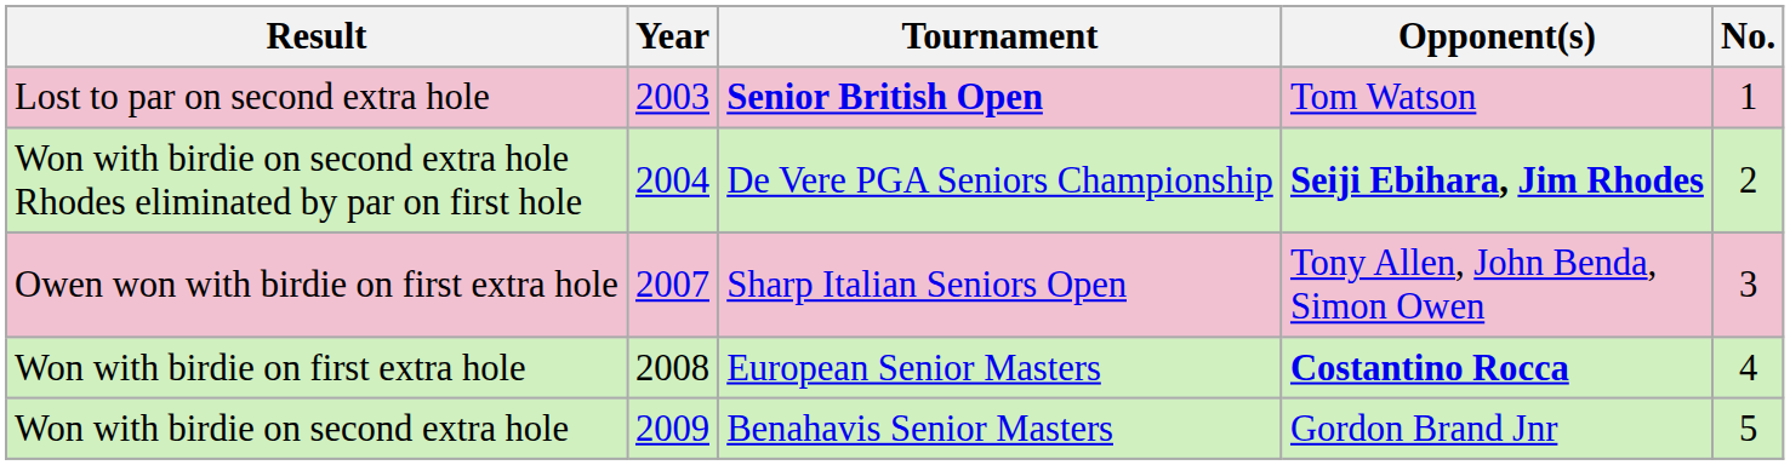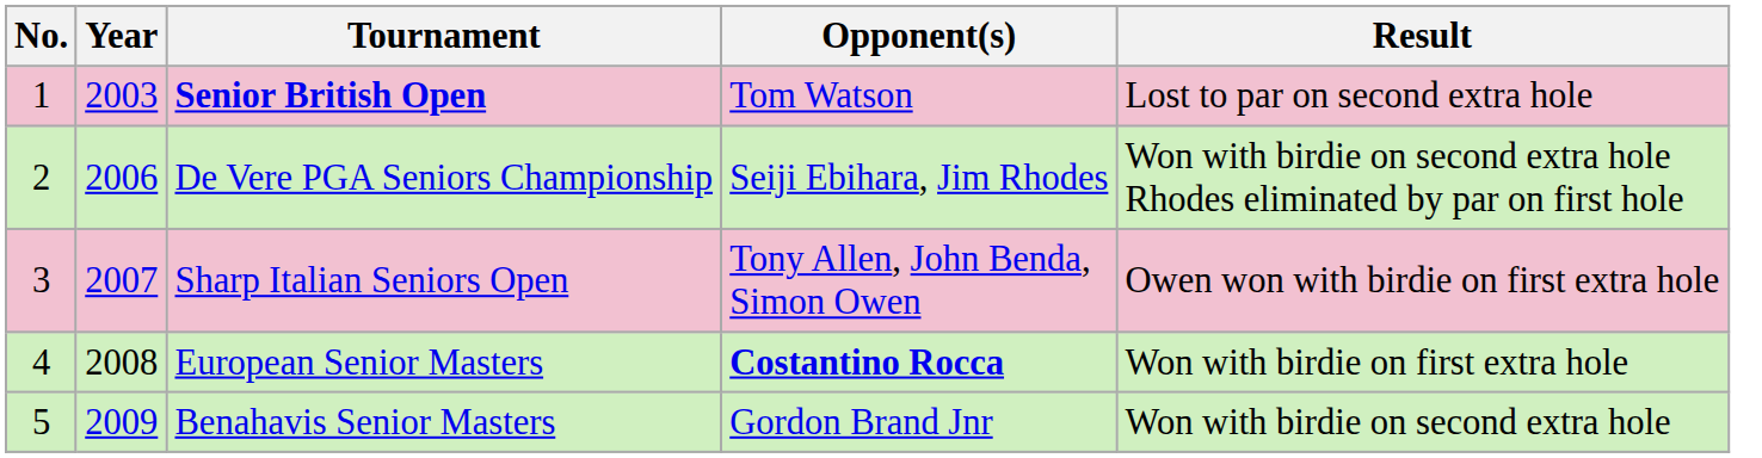 <table class="wikitable" style="font-size:95%;">
 <tr>
-<th>Result</th>
+<th>No.</th>
 <th>Year</th>
 <th>Tournament</th>
 <th>Opponent(s)</th>
-<th>No.</th>
+<th>Result</th>
 </tr>
 <tr style="background:#F2C1D1;">
-<td>Lost to par on second extra hole</td>
+<td align=center>1</td>
 <td><a href='#'>2003</a></td>
 <td><strong><a href='#'>Senior British Open</a></strong></td>
 <td> <a href='#'>Tom Watson</a></td>
-<td align=center>1</td>
+<td>Lost to par on second extra hole</td>
 </tr>
 <tr style="background:#D0F0C0;">
+<td align=center>2</td>
+<td><a href='#'>2006</a></td>
+<td><a href='#'>De Vere PGA Seniors Championship</a></td>
+<td> <a href='#'>Seiji Ebihara</a>,  <a href='#'>Jim Rhodes</a></td>
 <td>Won with birdie on second extra hole<br>Rhodes eliminated by par on first hole</td>
-<td><a href='#'>2004</a></td>
-<td><a href='#'>De Vere PGA Seniors Championship</a></td>
-<td><strong> <a href='#'>Seiji Ebihara</a>,  <a href='#'>Jim Rhodes</a></strong></td>
-<td align=center>2</td>
 </tr>
 <tr style="background:#F2C1D1;">
-<td>Owen won with birdie on first extra hole</td>
+<td align=center>3</td>
 <td><a href='#'>2007</a></td>
 <td><a href='#'>Sharp Italian Seniors Open</a></td>
 <td> <a href='#'>Tony Allen</a>,  <a href='#'>John Benda</a>,<br> <a href='#'>Simon Owen</a></td>
-<td align=center>3</td>
+<td>Owen won with birdie on first extra hole</td>
 </tr>
 <tr style="background:#D0F0C0;">
-<td>Won with birdie on first extra hole</td>
+<td align=center>4</td>
 <td>2008</td>
 <td><a href='#'>European Senior Masters</a></td>
 <td><strong> <a href='#'>Costantino Rocca</a></strong></td>
-<td align=center>4</td>
+<td>Won with birdie on first extra hole</td>
 </tr>
 <tr style="background:#D0F0C0;">
-<td>Won with birdie on second extra hole</td>
+<td align=center>5</td>
 <td><a href='#'>2009</a></td>
 <td><a href='#'>Benahavis Senior Masters</a></td>
 <td> <a href='#'>Gordon Brand Jnr</a></td>
-<td align=center>5</td>
+<td>Won with birdie on second extra hole</td>
 </tr>
 </table>
